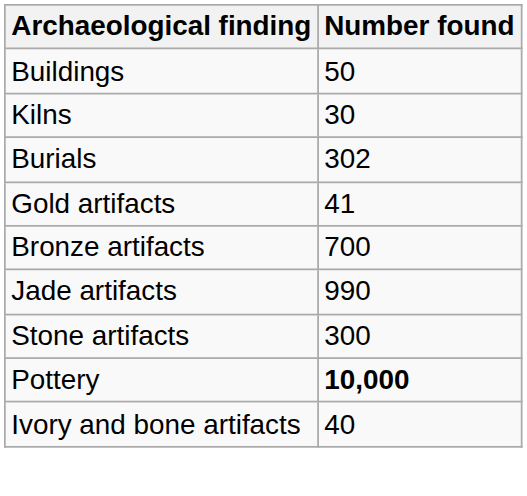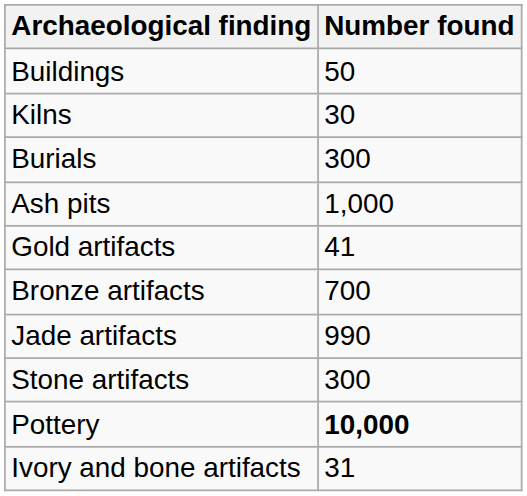 <table class="wikitable mw-collapsible">
 <tr>
 <th>Archaeological finding</th>
 <th>Number found</th>
 </tr>
 <tr>
 <td>Buildings</td>
 <td>50</td>
 </tr>
 <tr>
 <td>Kilns</td>
 <td>30</td>
 </tr>
 <tr>
 <td>Burials</td>
-<td>302</td>
+<td>300</td>
+</tr>
+<tr>
+<td>Ash pits</td>
+<td>1,000</td>
 </tr>
 <tr>
 <td>Gold artifacts</td>
 <td>41</td>
 </tr>
 <tr>
 <td>Bronze artifacts</td>
 <td>700</td>
 </tr>
 <tr>
 <td>Jade artifacts</td>
 <td>990</td>
 </tr>
 <tr>
 <td>Stone artifacts</td>
 <td>300</td>
 </tr>
 <tr>
 <td>Pottery</td>
 <td><strong>10,000</strong></td>
 </tr>
 <tr>
 <td>Ivory and bone artifacts</td>
-<td>40</td>
+<td>31</td>
 </tr>
 </table>
